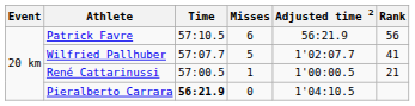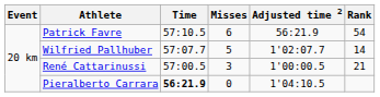 <table class="wikitable" style="font-size:90%">
 <tr>
 <th>Event</th>
 <th>Athlete</th>
 <th>Time</th>
 <th>Misses</th>
 <th>Adjusted time <sup>2</sup></th>
 <th>Rank</th>
 </tr>
 <tr>
 <td rowspan="4">20 km</td>
 <td><a href='#'>Patrick Favre</a></td>
 <td align="center">57:10.5</td>
 <td align="center">6</td>
 <td align="center">56:21.9</td>
-<td align="center">56</td>
+<td align="center">54</td>
 </tr>
 <tr>
 <td><a href='#'>Wilfried Pallhuber</a></td>
 <td align="center">57:07.7</td>
 <td align="center">5</td>
 <td align="center">1'02:07.7</td>
-<td align="center">41</td>
+<td align="center">14</td>
 </tr>
 <tr>
 <td><a href='#'>René Cattarinussi</a></td>
 <td align="center">57:00.5</td>
-<td align="center">1</td>
+<td align="center">3</td>
 <td align="center">1'00:00.5</td>
 <td align="center">21</td>
 </tr>
 <tr>
 <td><a href='#'>Pieralberto Carrara</a></td>
 <td align="center"><strong>56:21.9</strong></td>
 <td align="center">0</td>
 <td align="center">1'04:10.5</td>
 <td align="center"></td>
 </tr>
 </table>
